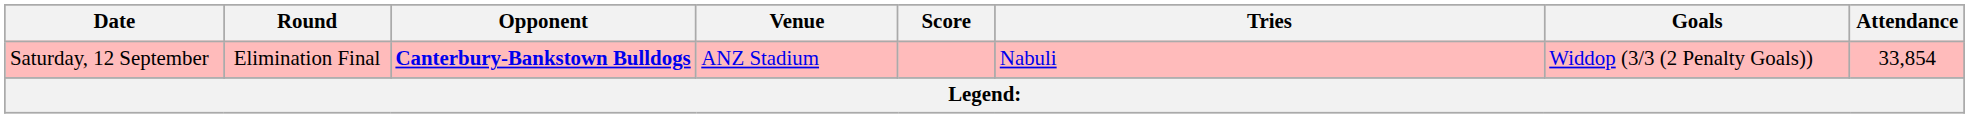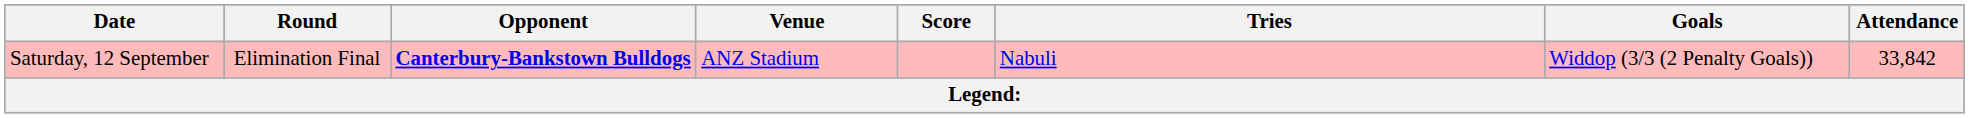 <table class="wikitable" style="font-size:75%;">
 <tr>
 <th width="120">Date</th>
 <th width="90">Round</th>
 <th width="170">Opponent</th>
 <th width="110">Venue</th>
 <th width="50">Score</th>
 <th width="310">Tries</th>
 <th width="170">Goals</th>
 <th width="60">Attendance</th>
 </tr>
 <tr bgcolor= #FFBBBB>
 <td>Saturday, 12 September</td>
 <td style="text-align:center;">Elimination Final</td>
 <td><strong> <a href='#'>Canterbury-Bankstown Bulldogs</a></strong></td>
 <td><a href='#'>ANZ Stadium</a></td>
 <td style="text-align:center;"></td>
 <td><a href='#'>Nabuli</a></td>
 <td><a href='#'>Widdop</a> (3/3 (2 Penalty Goals))</td>
-<td style="text-align:center;">33,854</td>
+<td style="text-align:center;">33,842</td>
 </tr>
 <tr>
 <th colspan="8"><strong>Legend</strong>:   </th>
 </tr>
 </table>
